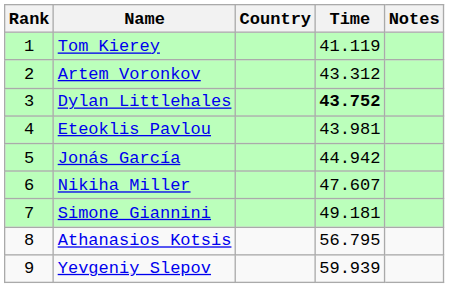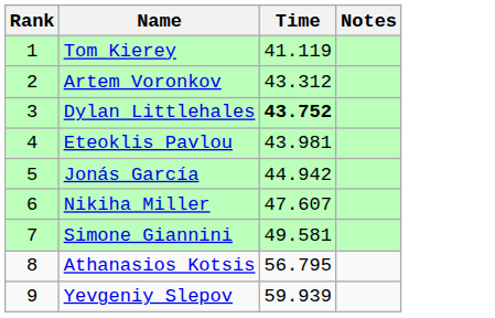 <table class="wikitable" style="text-align:center">
 <tr>
 <th>Rank</th>
 <th>Name</th>
-<th>Country</th>
 <th>Time</th>
 <th>Notes</th>
 </tr>
 <tr bgcolor=bbffbb>
 <td>1</td>
 <td align="left"><a href='#'>Tom Kierey</a></td>
-<td align="left"></td>
 <td>41.119</td>
 <td></td>
 </tr>
 <tr bgcolor=bbffbb>
 <td>2</td>
 <td align="left"><a href='#'>Artem Voronkov</a></td>
-<td align="left"></td>
 <td>43.312</td>
 <td></td>
 </tr>
 <tr bgcolor=bbffbb>
 <td>3</td>
 <td align="left"><a href='#'>Dylan Littlehales</a></td>
-<td align="left"></td>
 <td><strong>43.752</strong></td>
 <td></td>
 </tr>
 <tr bgcolor=bbffbb>
 <td>4</td>
 <td align="left"><a href='#'>Eteoklis Pavlou</a></td>
-<td align="left"></td>
 <td>43.981</td>
 <td></td>
 </tr>
 <tr bgcolor=bbffbb>
 <td>5</td>
 <td align="left"><a href='#'>Jonás García</a></td>
-<td align="left"></td>
 <td>44.942</td>
 <td></td>
 </tr>
 <tr bgcolor=bbffbb>
 <td>6</td>
 <td align="left"><a href='#'>Nikiha Miller</a></td>
-<td align="left"></td>
 <td>47.607</td>
 <td></td>
 </tr>
 <tr bgcolor=bbffbb>
 <td>7</td>
 <td align="left"><a href='#'>Simone Giannini</a></td>
-<td align="left"></td>
-<td>49.181</td>
+<td>49.581</td>
 <td></td>
 </tr>
 <tr>
 <td>8</td>
 <td align="left"><a href='#'>Athanasios Kotsis</a></td>
-<td align="left"></td>
 <td>56.795</td>
 <td></td>
 </tr>
 <tr>
 <td>9</td>
 <td align="left"><a href='#'>Yevgeniy Slepov</a></td>
-<td align="left"></td>
 <td>59.939</td>
 <td></td>
 </tr>
 </table>
